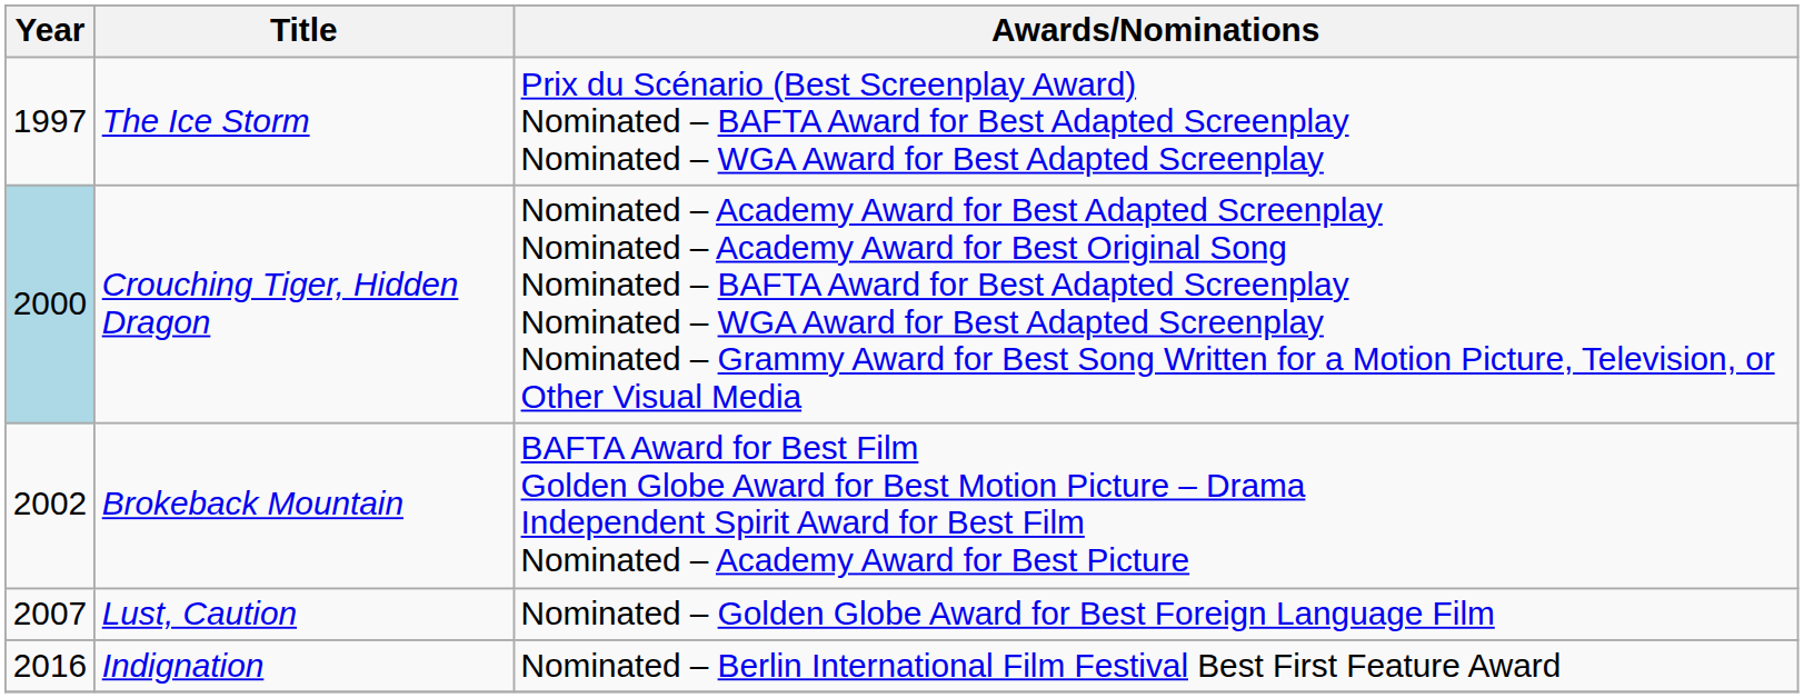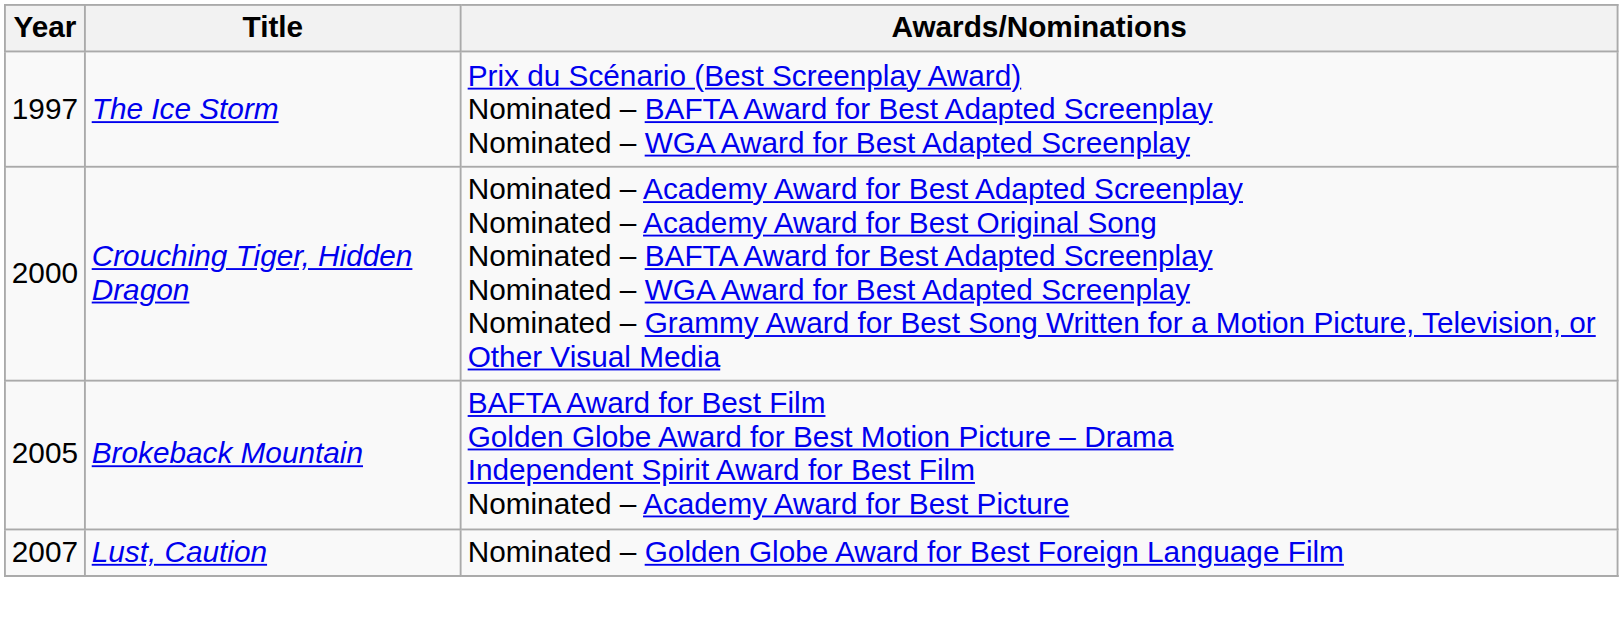 <table class="wikitable">
 <tr>
 <th>Year</th>
 <th>Title</th>
 <th>Awards/Nominations</th>
 </tr>
 <tr>
 <td>1997</td>
 <td><em><a href='#'>The Ice Storm</a></em></td>
 <td><a href='#'>Prix du Scénario (Best Screenplay Award)</a><br>Nominated – <a href='#'>BAFTA Award for Best Adapted Screenplay</a><br>Nominated – <a href='#'>WGA Award for Best Adapted Screenplay</a></td>
 </tr>
 <tr>
-<td style="background: lightblue;">2000</td>
+<td>2000</td>
 <td><em><a href='#'>Crouching Tiger, Hidden Dragon</a></em></td>
 <td>Nominated – <a href='#'>Academy Award for Best Adapted Screenplay</a><br>Nominated – <a href='#'>Academy Award for Best Original Song</a><br>Nominated – <a href='#'>BAFTA Award for Best Adapted Screenplay</a><br>Nominated – <a href='#'>WGA Award for Best Adapted Screenplay</a><br>Nominated – <a href='#'>Grammy Award for Best Song Written for a Motion Picture, Television, or Other Visual Media</a></td>
 </tr>
 <tr>
-<td>2002</td>
+<td>2005</td>
 <td><em><a href='#'>Brokeback Mountain</a></em></td>
 <td><a href='#'>BAFTA Award for Best Film</a><br><a href='#'>Golden Globe Award for Best Motion Picture – Drama</a><br><a href='#'>Independent Spirit Award for Best Film</a><br>Nominated – <a href='#'>Academy Award for Best Picture</a></td>
 </tr>
 <tr>
 <td>2007</td>
 <td><em><a href='#'>Lust, Caution</a></em></td>
 <td>Nominated – <a href='#'>Golden Globe Award for Best Foreign Language Film</a></td>
 </tr>
 <tr>
-<td>2016</td>
-<td><em><a href='#'>Indignation</a></em></td>
-<td>Nominated – <a href='#'>Berlin International Film Festival</a> Best First Feature Award</td>
-</tr>
-<tr>
 </tr>
 </table>
